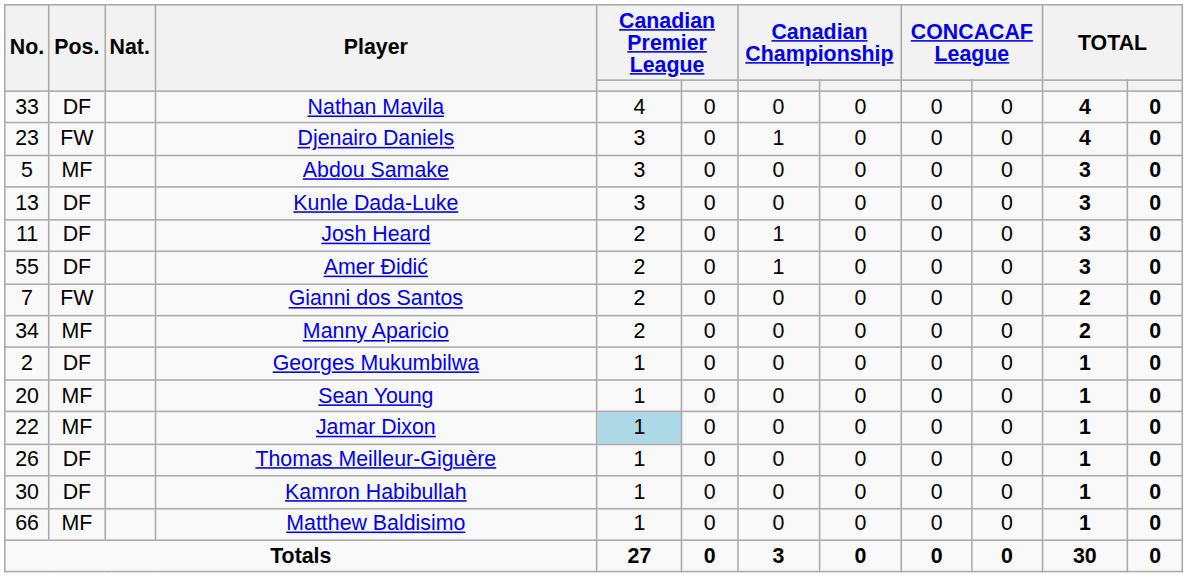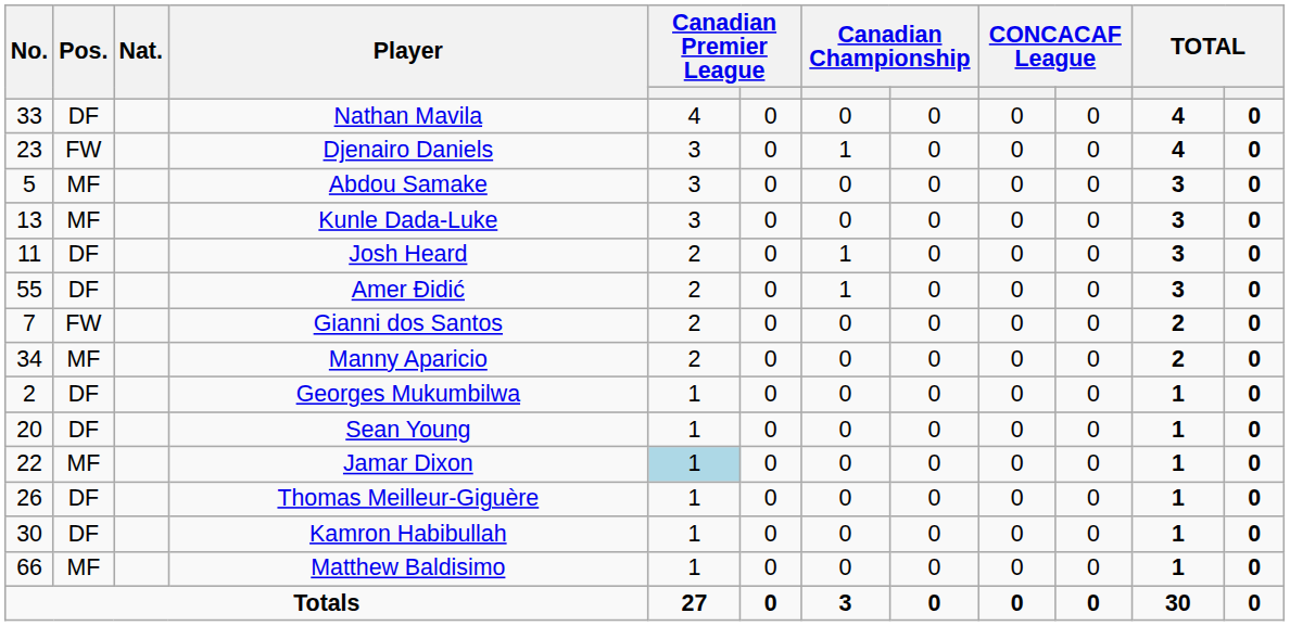 <table class="wikitable sortable alternance" style="font-size:85%; text-align:center; line-height:14px; width:85%;">
 <tr>
 <th rowspan="2" width=10>No.</th>
 <th rowspan="2" width=10>Pos.</th>
 <th rowspan="2" width=10>Nat.</th>
 <th rowspan="2" scope="col" style="width:275px;">Player</th>
 <th colspan="2" width=80><a href='#'>Canadian Premier League</a></th>
 <th colspan="2" width=80><a href='#'>Canadian Championship</a></th>
 <th colspan="2" width=80><a href='#'>CONCACAF League</a></th>
 <th colspan="2" width=80>TOTAL</th>
 </tr>
 <tr>
 <th></th>
 <th></th>
 <th></th>
 <th></th>
 <th></th>
 <th></th>
 <th></th>
 <th></th>
 </tr>
 <tr>
 <td>33</td>
 <td>DF</td>
 <td></td>
 <td><a href='#'>Nathan Mavila</a></td>
 <td>4</td>
 <td>0</td>
 <td>0</td>
 <td>0</td>
 <td>0</td>
 <td>0</td>
 <td><strong>4</strong></td>
 <td><strong>0</strong></td>
 </tr>
 <tr>
 <td>23</td>
 <td>FW</td>
 <td></td>
 <td><a href='#'>Djenairo Daniels</a></td>
 <td>3</td>
 <td>0</td>
 <td>1</td>
 <td>0</td>
 <td>0</td>
 <td>0</td>
 <td><strong>4</strong></td>
 <td><strong>0</strong></td>
 </tr>
 <tr>
 <td>5</td>
 <td>MF</td>
 <td></td>
 <td><a href='#'>Abdou Samake</a></td>
 <td>3</td>
 <td>0</td>
 <td>0</td>
 <td>0</td>
 <td>0</td>
 <td>0</td>
 <td><strong>3</strong></td>
 <td><strong>0</strong></td>
 </tr>
 <tr>
 <td>13</td>
-<td>DF</td>
+<td>MF</td>
 <td></td>
 <td><a href='#'>Kunle Dada-Luke</a></td>
 <td>3</td>
 <td>0</td>
 <td>0</td>
 <td>0</td>
 <td>0</td>
 <td>0</td>
 <td><strong>3</strong></td>
 <td><strong>0</strong></td>
 </tr>
 <tr>
 <td>11</td>
 <td>DF</td>
 <td></td>
 <td><a href='#'>Josh Heard</a></td>
 <td>2</td>
 <td>0</td>
 <td>1</td>
 <td>0</td>
 <td>0</td>
 <td>0</td>
 <td><strong>3</strong></td>
 <td><strong>0</strong></td>
 </tr>
 <tr>
 <td>55</td>
 <td>DF</td>
 <td></td>
 <td><a href='#'>Amer Đidić</a></td>
 <td>2</td>
 <td>0</td>
 <td>1</td>
 <td>0</td>
 <td>0</td>
 <td>0</td>
 <td><strong>3</strong></td>
 <td><strong>0</strong></td>
 </tr>
 <tr>
 <td>7</td>
 <td>FW</td>
 <td></td>
 <td><a href='#'>Gianni dos Santos</a></td>
 <td>2</td>
 <td>0</td>
 <td>0</td>
 <td>0</td>
 <td>0</td>
 <td>0</td>
 <td><strong>2</strong></td>
 <td><strong>0</strong></td>
 </tr>
 <tr>
 <td>34</td>
 <td>MF</td>
 <td></td>
 <td><a href='#'>Manny Aparicio</a></td>
 <td>2</td>
 <td>0</td>
 <td>0</td>
 <td>0</td>
 <td>0</td>
 <td>0</td>
 <td><strong>2</strong></td>
 <td><strong>0</strong></td>
 </tr>
 <tr>
 <td>2</td>
 <td>DF</td>
 <td></td>
 <td><a href='#'>Georges Mukumbilwa</a></td>
 <td>1</td>
 <td>0</td>
 <td>0</td>
 <td>0</td>
 <td>0</td>
 <td>0</td>
 <td><strong>1</strong></td>
 <td><strong>0</strong></td>
 </tr>
 <tr>
 <td>20</td>
-<td>MF</td>
+<td>DF</td>
 <td></td>
 <td><a href='#'>Sean Young</a></td>
 <td>1</td>
 <td>0</td>
 <td>0</td>
 <td>0</td>
 <td>0</td>
 <td>0</td>
 <td><strong>1</strong></td>
 <td><strong>0</strong></td>
 </tr>
 <tr>
 <td>22</td>
 <td>MF</td>
 <td></td>
 <td><a href='#'>Jamar Dixon</a></td>
 <td style="background: lightblue;">1</td>
 <td>0</td>
 <td>0</td>
 <td>0</td>
 <td>0</td>
 <td>0</td>
 <td><strong>1</strong></td>
 <td><strong>0</strong></td>
 </tr>
 <tr>
 <td>26</td>
 <td>DF</td>
 <td></td>
 <td><a href='#'>Thomas Meilleur-Giguère</a></td>
 <td>1</td>
 <td>0</td>
 <td>0</td>
 <td>0</td>
 <td>0</td>
 <td>0</td>
 <td><strong>1</strong></td>
 <td><strong>0</strong></td>
 </tr>
 <tr>
 <td>30</td>
 <td>DF</td>
 <td></td>
 <td><a href='#'>Kamron Habibullah</a></td>
 <td>1</td>
 <td>0</td>
 <td>0</td>
 <td>0</td>
 <td>0</td>
 <td>0</td>
 <td><strong>1</strong></td>
 <td><strong>0</strong></td>
 </tr>
 <tr>
 <td>66</td>
 <td>MF</td>
 <td></td>
 <td><a href='#'>Matthew Baldisimo</a></td>
 <td>1</td>
 <td>0</td>
 <td>0</td>
 <td>0</td>
 <td>0</td>
 <td>0</td>
 <td><strong>1</strong></td>
 <td><strong>0</strong></td>
 </tr>
 <tr class="sortbottom">
 <td colspan="4"><strong>Totals</strong></td>
 <td><strong>27</strong></td>
 <td><strong>0</strong></td>
 <td><strong>3</strong></td>
 <td><strong>0</strong></td>
 <td><strong>0</strong></td>
 <td><strong>0</strong></td>
 <td><strong>30</strong></td>
 <td><strong>0</strong></td>
 </tr>
 </table>
